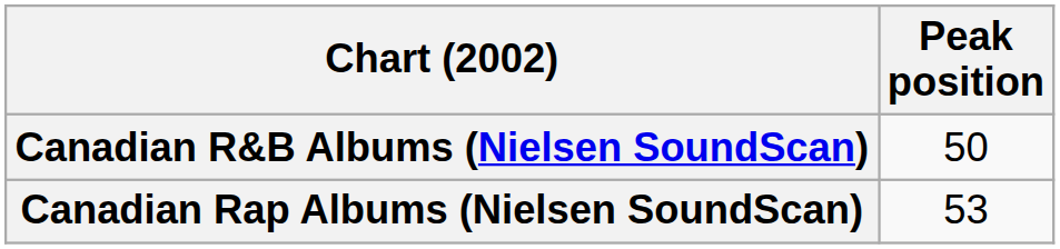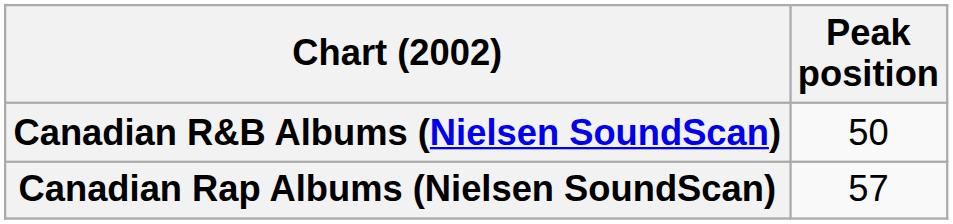 <table class="wikitable plainrowheaders sortable">
 <tr>
 <th>Chart (2002)</th>
 <th>Peak<br>position</th>
 </tr>
 <tr>
 <th scope="row">Canadian R&B Albums (<a href='#'>Nielsen SoundScan</a>)</th>
 <td style="text-align:center;">50</td>
 </tr>
 <tr>
 <th scope="row">Canadian Rap Albums (Nielsen SoundScan)</th>
-<td style="text-align:center;">53</td>
+<td style="text-align:center;">57</td>
 </tr>
 </table>
